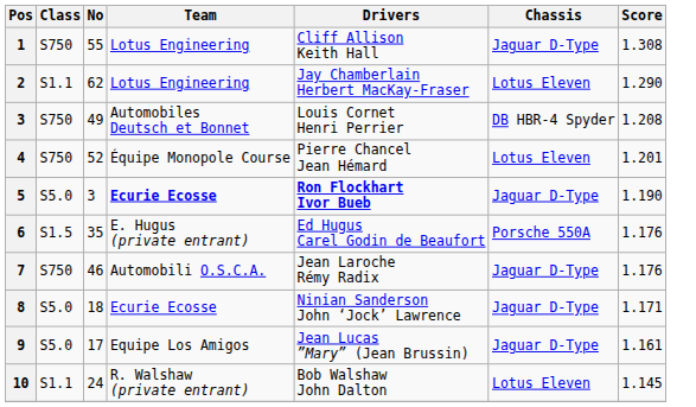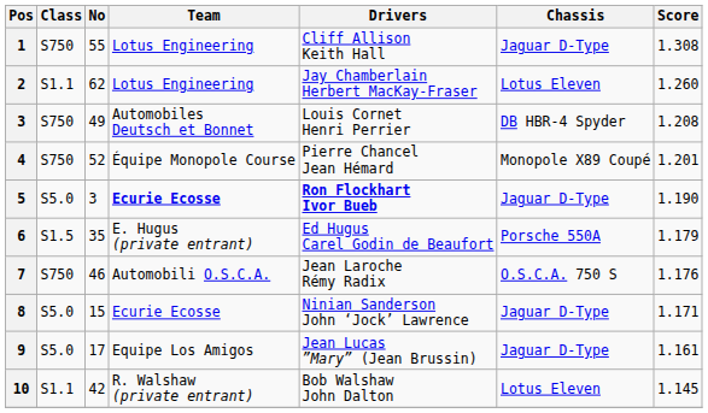 <table class="wikitable" style="font-size: 95%;">
 <tr>
 <th>Pos</th>
 <th>Class</th>
 <th>No</th>
 <th>Team</th>
 <th>Drivers</th>
 <th>Chassis</th>
 <th>Score</th>
 </tr>
 <tr>
 <th>1</th>
 <td>S750</td>
 <td>55</td>
 <td> <a href='#'>Lotus Engineering</a></td>
 <td> <a href='#'>Cliff Allison</a> <br> Keith Hall</td>
 <td><a href='#'>Jaguar D-Type</a></td>
 <td>1.308</td>
 </tr>
 <tr>
 <th>2</th>
 <td>S1.1</td>
 <td>62</td>
 <td> <a href='#'>Lotus Engineering</a></td>
 <td> <a href='#'>Jay Chamberlain</a><br> <a href='#'>Herbert MacKay-Fraser</a></td>
 <td><a href='#'>Lotus Eleven</a></td>
-<td>1.290</td>
+<td>1.260</td>
 </tr>
 <tr>
 <th>3</th>
 <td>S750</td>
 <td>49</td>
 <td> Automobiles<br><a href='#'>Deutsch et Bonnet</a></td>
 <td> Louis Cornet<br> Henri Perrier</td>
 <td><a href='#'>DB</a> HBR-4 Spyder</td>
 <td>1.208</td>
 </tr>
 <tr>
 <th>4</th>
 <td>S750</td>
 <td>52</td>
 <td> Équipe Monopole Course</td>
 <td> Pierre Chancel<br> Jean Hémard</td>
-<td><a href='#'>Lotus Eleven</a></td>
+<td>Monopole X89 Coupé</td>
 <td>1.201</td>
 </tr>
 <tr>
 <th>5</th>
 <td>S5.0</td>
 <td>3</td>
 <td> <strong><a href='#'>Ecurie Ecosse</a></strong></td>
 <td> <strong><a href='#'>Ron Flockhart</a></strong><br> <strong><a href='#'>Ivor Bueb</a></strong></td>
 <td><a href='#'>Jaguar D-Type</a></td>
 <td>1.190</td>
 </tr>
 <tr>
 <th>6</th>
 <td>S1.5</td>
 <td>35</td>
 <td> E. Hugus<br><em>(private entrant)</em></td>
 <td> <a href='#'>Ed Hugus</a><br> <a href='#'>Carel Godin de Beaufort</a></td>
 <td><a href='#'>Porsche 550A</a></td>
-<td>1.176</td>
+<td>1.179</td>
 </tr>
 <tr>
 <th>7</th>
 <td>S750</td>
 <td>46</td>
 <td> Automobili <a href='#'>O.S.C.A.</a></td>
 <td> Jean Laroche<br> Rémy Radix</td>
-<td><a href='#'>Jaguar D-Type</a></td>
+<td><a href='#'>O.S.C.A.</a> 750 S</td>
 <td>1.176</td>
 </tr>
 <tr>
 <th>8</th>
 <td>S5.0</td>
-<td>18</td>
+<td>15</td>
 <td> <a href='#'>Ecurie Ecosse</a></td>
 <td> <a href='#'>Ninian Sanderson</a><br> John ‘Jock’ Lawrence</td>
 <td><a href='#'>Jaguar D-Type</a></td>
 <td>1.171</td>
 </tr>
 <tr>
 <th>9</th>
 <td>S5.0</td>
 <td>17</td>
 <td> Equipe Los Amigos</td>
 <td> <a href='#'>Jean Lucas</a><br> <em>”Mary”</em> (Jean Brussin)</td>
 <td><a href='#'>Jaguar D-Type</a></td>
 <td>1.161</td>
 </tr>
 <tr>
 <th>10</th>
 <td>S1.1</td>
-<td>24</td>
+<td>42</td>
 <td> R. Walshaw<br><em>(private entrant)</em></td>
 <td> Bob Walshaw<br> John Dalton</td>
 <td><a href='#'>Lotus Eleven</a></td>
 <td>1.145</td>
 </tr>
 <tr>
 </tr>
 </table>
